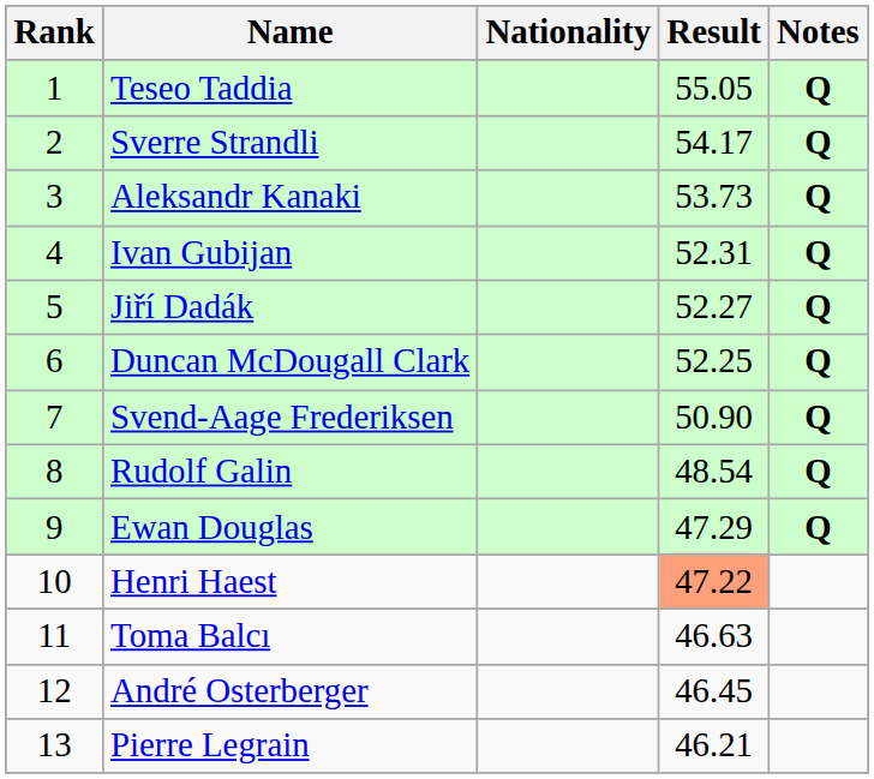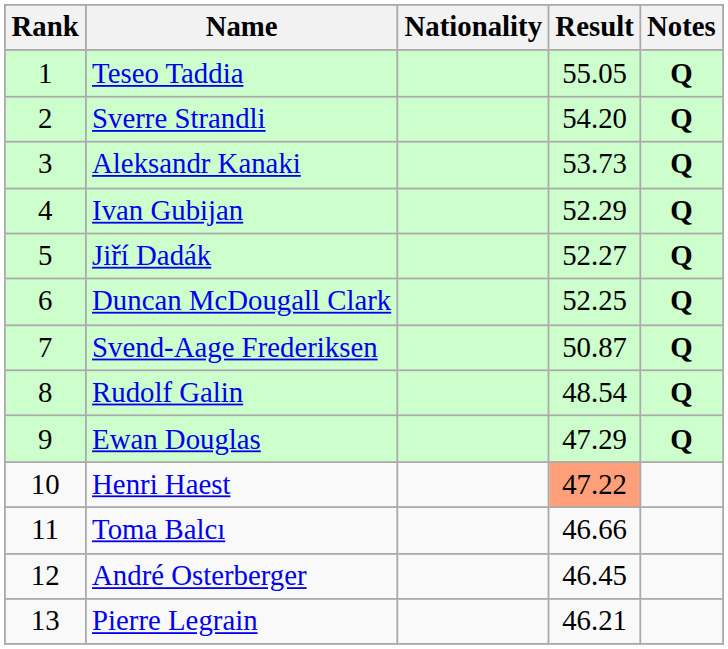 <table class="wikitable sortable" style="text-align:center">
 <tr>
 <th>Rank</th>
 <th>Name</th>
 <th>Nationality</th>
 <th>Result</th>
 <th>Notes</th>
 </tr>
 <tr bgcolor=ccffcc>
 <td>1</td>
 <td align=left><a href='#'>Teseo Taddia</a></td>
 <td align=left></td>
 <td>55.05</td>
 <td><strong>Q</strong></td>
 </tr>
 <tr bgcolor=ccffcc>
 <td>2</td>
 <td align=left><a href='#'>Sverre Strandli</a></td>
 <td align=left></td>
-<td>54.17</td>
+<td>54.20</td>
 <td><strong>Q</strong></td>
 </tr>
 <tr bgcolor=ccffcc>
 <td>3</td>
 <td align=left><a href='#'>Aleksandr Kanaki</a></td>
 <td align=left></td>
 <td>53.73</td>
 <td><strong>Q</strong></td>
 </tr>
 <tr bgcolor=ccffcc>
 <td>4</td>
 <td align=left><a href='#'>Ivan Gubijan</a></td>
 <td align=left></td>
-<td>52.31</td>
+<td>52.29</td>
 <td><strong>Q</strong></td>
 </tr>
 <tr bgcolor=ccffcc>
 <td>5</td>
 <td align=left><a href='#'>Jiří Dadák</a></td>
 <td align=left></td>
 <td>52.27</td>
 <td><strong>Q</strong></td>
 </tr>
 <tr bgcolor=ccffcc>
 <td>6</td>
 <td align=left><a href='#'>Duncan McDougall Clark</a></td>
 <td align=left></td>
 <td>52.25</td>
 <td><strong>Q</strong></td>
 </tr>
 <tr bgcolor=ccffcc>
 <td>7</td>
 <td align=left><a href='#'>Svend-Aage Frederiksen</a></td>
 <td align=left></td>
-<td>50.90</td>
+<td>50.87</td>
 <td><strong>Q</strong></td>
 </tr>
 <tr bgcolor=ccffcc>
 <td>8</td>
 <td align=left><a href='#'>Rudolf Galin</a></td>
 <td align=left></td>
 <td>48.54</td>
 <td><strong>Q</strong></td>
 </tr>
 <tr bgcolor=ccffcc>
 <td>9</td>
 <td align=left><a href='#'>Ewan Douglas</a></td>
 <td align=left></td>
 <td>47.29</td>
 <td><strong>Q</strong></td>
 </tr>
 <tr>
 <td>10</td>
 <td align=left><a href='#'>Henri Haest</a></td>
 <td align=left></td>
 <td style="background: lightsalmon;">47.22</td>
 <td></td>
 </tr>
 <tr>
 <td>11</td>
 <td align=left><a href='#'>Toma Balcı</a></td>
 <td align=left></td>
-<td>46.63</td>
+<td>46.66</td>
 <td></td>
 </tr>
 <tr>
 <td>12</td>
 <td align=left><a href='#'>André Osterberger</a></td>
 <td align=left></td>
 <td>46.45</td>
 <td></td>
 </tr>
 <tr>
 <td>13</td>
 <td align=left><a href='#'>Pierre Legrain</a></td>
 <td align=left></td>
 <td>46.21</td>
 <td></td>
 </tr>
 </table>
